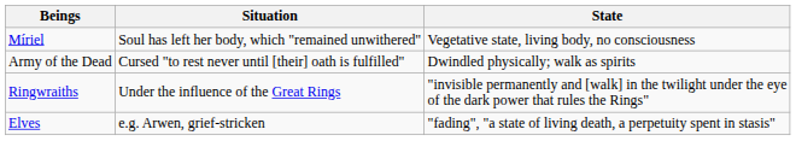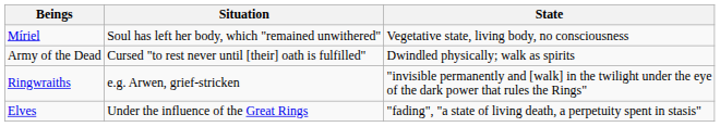 <table class="wikitable" style="margin:1em auto;">
 <tr>
 <th>Beings</th>
 <th>Situation</th>
 <th>State</th>
 </tr>
 <tr>
 <td><a href='#'>Míriel</a></td>
 <td>Soul has left her body, which "remained unwithered"</td>
 <td>Vegetative state, living body, no consciousness</td>
 </tr>
 <tr>
 <td>Army of the Dead</td>
 <td>Cursed "to rest never until [their] oath is fulfilled"</td>
 <td>Dwindled physically; walk as spirits</td>
 </tr>
 <tr>
 <td><a href='#'>Ringwraiths</a></td>
-<td>Under the influence of the <a href='#'>Great Rings</a></td>
+<td>e.g. Arwen, grief-stricken</td>
 <td>"invisible permanently and [walk] in the twilight under the eye<br>of the dark power that rules the Rings"</td>
 </tr>
 <tr>
 <td><a href='#'>Elves</a></td>
-<td>e.g. Arwen, grief-stricken</td>
+<td>Under the influence of the <a href='#'>Great Rings</a></td>
 <td>"fading", "a state of living death, a perpetuity spent in stasis"</td>
 </tr>
 </table>
